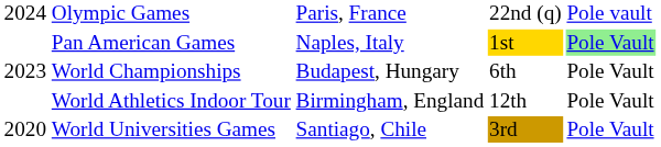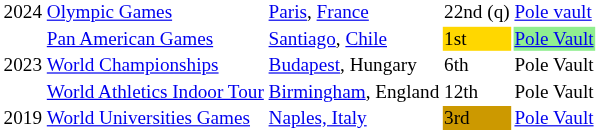 <table>
 <tr>
 <td>2024</td>
 <td><a href='#'>Olympic Games</a></td>
 <td><a href='#'>Paris</a>, <a href='#'>France</a></td>
 <td>22nd (q)</td>
 <td><a href='#'>Pole vault</a></td>
 <td></td>
 </tr>
 <tr>
 <td rowspan = 3>2023</td>
 <td><a href='#'>Pan American Games</a></td>
-<td><a href='#'>Naples, Italy</a></td>
+<td><a href='#'>Santiago</a>, <a href='#'>Chile</a></td>
 <td bgcolor=gold>1st</td>
 <td style="background: lightgreen;"><a href='#'>Pole Vault</a></td>
 <td></td>
 </tr>
 <tr>
 <td><a href='#'>World Championships</a></td>
 <td><a href='#'>Budapest</a>, Hungary</td>
 <td>6th</td>
 <td>Pole Vault</td>
 <td></td>
 </tr>
 <tr>
 <td><a href='#'>World Athletics Indoor Tour</a></td>
 <td><a href='#'>Birmingham</a>, England</td>
 <td>12th</td>
 <td>Pole Vault</td>
 <td></td>
 </tr>
 <tr>
-<td>2020</td>
+<td>2019</td>
 <td><a href='#'>World Universities Games</a></td>
-<td><a href='#'>Santiago</a>, <a href='#'>Chile</a></td>
+<td><a href='#'>Naples, Italy</a></td>
 <td bgcolor=cc9900>3rd</td>
 <td><a href='#'>Pole Vault</a></td>
 <td></td>
 </tr>
 </table>
